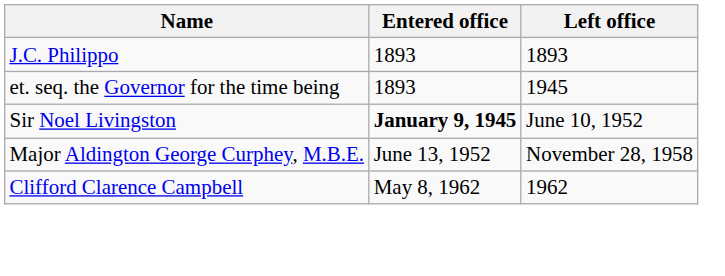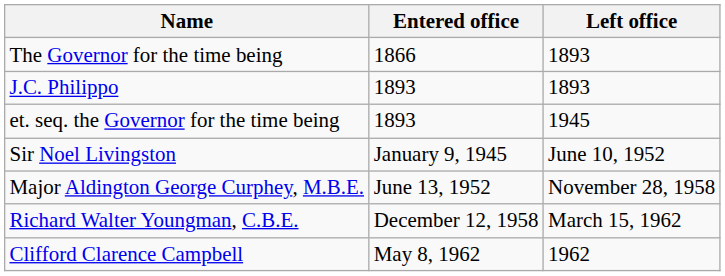 <table class="wikitable">
 <tr>
 <th>Name</th>
 <th>Entered office</th>
 <th>Left office</th>
+</tr>
+<tr>
+<td>The <a href='#'>Governor</a> for the time being</td>
+<td>1866</td>
+<td>1893</td>
 </tr>
 <tr>
 <td><a href='#'>J.C. Philippo</a></td>
 <td>1893</td>
 <td>1893</td>
 </tr>
 <tr>
 <td>et. seq. the <a href='#'>Governor</a> for the time being</td>
 <td>1893</td>
 <td>1945</td>
 </tr>
 <tr>
 <td>Sir <a href='#'>Noel Livingston</a></td>
-<td><strong>January 9, 1945</strong></td>
+<td>January 9, 1945</td>
 <td>June 10, 1952</td>
 </tr>
 <tr>
 <td>Major <a href='#'>Aldington George Curphey</a>, <a href='#'>M.B.E.</a></td>
 <td>June 13, 1952 </td>
 <td>November 28, 1958</td>
 </tr>
 <tr>
+<td><a href='#'>Richard Walter Youngman</a>, <a href='#'>C.B.E.</a></td>
+<td>December 12, 1958</td>
+<td>March 15, 1962</td>
+</tr>
+<tr>
 <td><a href='#'>Clifford Clarence Campbell</a></td>
 <td>May 8, 1962</td>
 <td>1962</td>
 </tr>
 </table>
